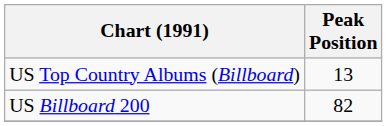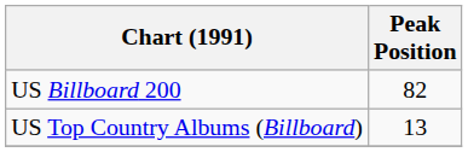 <table class="wikitable">
 <tr>
 <th align="left">Chart (1991)</th>
 <th align="left">Peak<br>Position</th>
 </tr>
 <tr>
+<td align="left">US <a href='#'><em>Billboard</em> 200</a></td>
+<td align="center">82</td>
+</tr>
+<tr>
 <td align="left">US <a href='#'>Top Country Albums</a> (<em><a href='#'>Billboard</a></em>)</td>
 <td align="center">13</td>
 </tr>
 <tr>
-<td align="left">US <a href='#'><em>Billboard</em> 200</a></td>
-<td align="center">82</td>
-</tr>
-<tr>
 </tr>
 </table>
